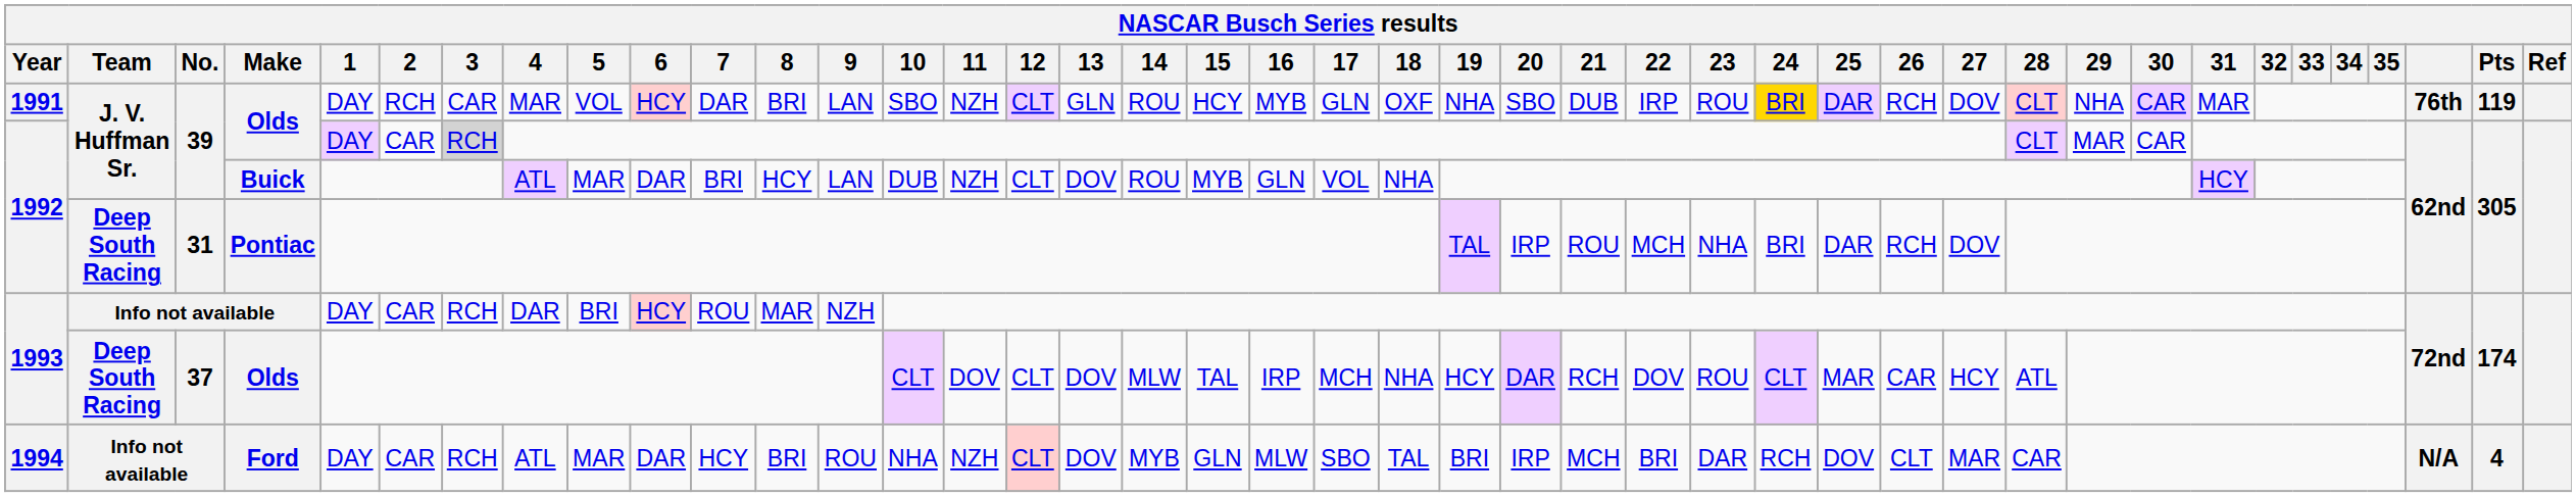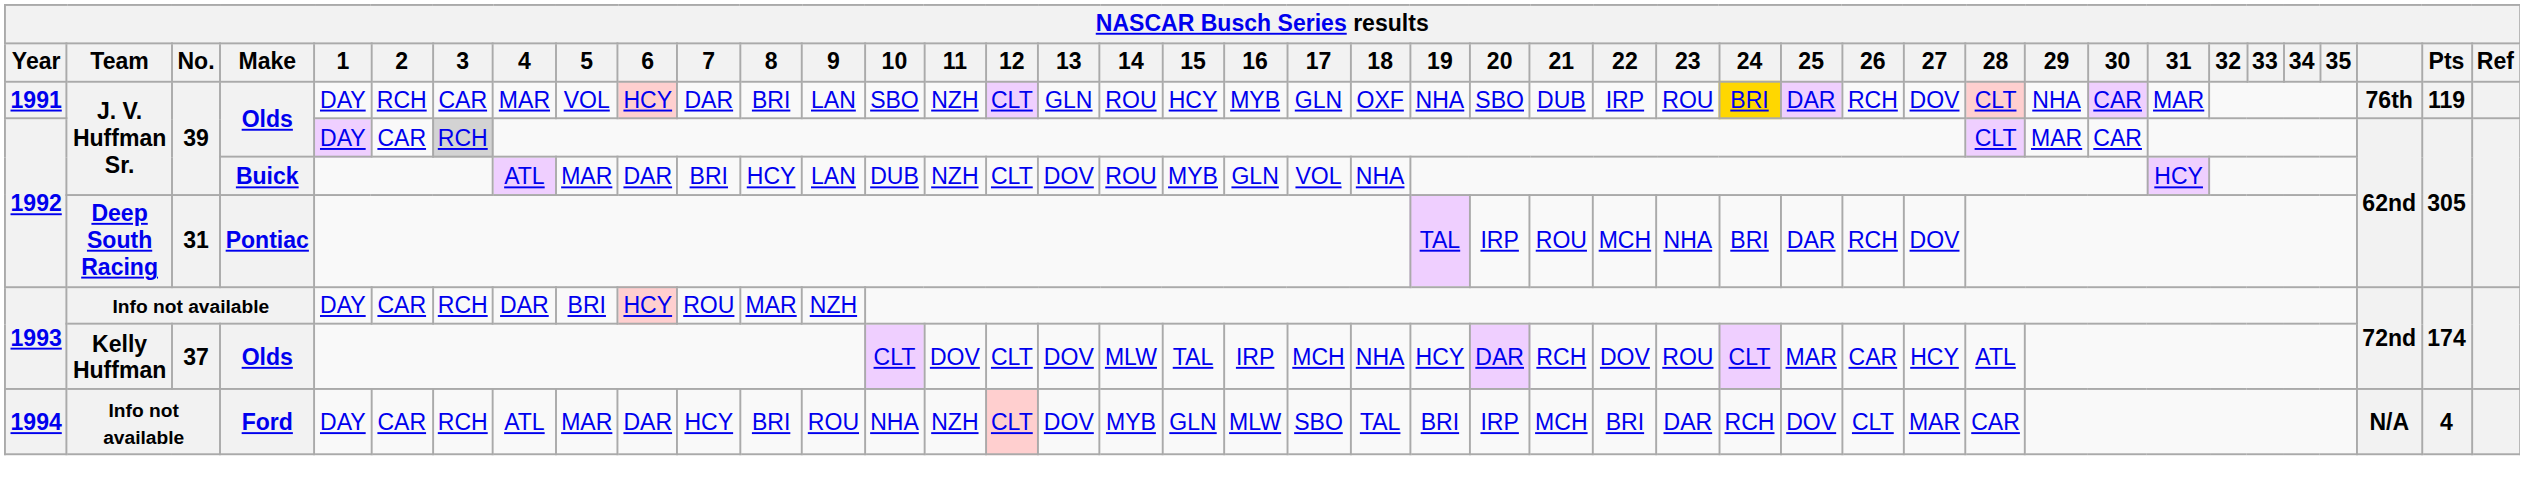 <table class="wikitable" style="text-align:center; font-size:75%">
 <tr>
 <th colspan=42><a href='#'>NASCAR Busch Series</a> results</th>
 </tr>
 <tr>
 <th>Year</th>
 <th>Team</th>
 <th>No.</th>
 <th>Make</th>
 <th>1</th>
 <th>2</th>
 <th>3</th>
 <th>4</th>
 <th>5</th>
 <th>6</th>
 <th>7</th>
 <th>8</th>
 <th>9</th>
 <th>10</th>
 <th>11</th>
 <th>12</th>
 <th>13</th>
 <th>14</th>
 <th>15</th>
 <th>16</th>
 <th>17</th>
 <th>18</th>
 <th>19</th>
 <th>20</th>
 <th>21</th>
 <th>22</th>
 <th>23</th>
 <th>24</th>
 <th>25</th>
 <th>26</th>
 <th>27</th>
 <th>28</th>
 <th>29</th>
 <th>30</th>
 <th>31</th>
 <th>32</th>
 <th>33</th>
 <th>34</th>
 <th>35</th>
 <th></th>
 <th>Pts</th>
 <th>Ref</th>
 </tr>
 <tr>
 <th><a href='#'>1991</a></th>
 <th rowspan=3>J. V. Huffman Sr.</th>
 <th rowspan=3>39</th>
 <th rowspan=2><a href='#'>Olds</a></th>
 <td><a href='#'>DAY</a></td>
 <td><a href='#'>RCH</a></td>
 <td><a href='#'>CAR</a></td>
 <td><a href='#'>MAR</a></td>
 <td><a href='#'>VOL</a></td>
 <td style="background:#FFCFCF;"><a href='#'>HCY</a><br></td>
 <td><a href='#'>DAR</a></td>
 <td><a href='#'>BRI</a></td>
 <td><a href='#'>LAN</a></td>
 <td><a href='#'>SBO</a></td>
 <td><a href='#'>NZH</a></td>
 <td style="background:#EFCFFF;"><a href='#'>CLT</a><br></td>
 <td><a href='#'>GLN</a></td>
 <td><a href='#'>ROU</a></td>
 <td><a href='#'>HCY</a></td>
 <td><a href='#'>MYB</a></td>
 <td><a href='#'>GLN</a></td>
 <td><a href='#'>OXF</a></td>
 <td><a href='#'>NHA</a></td>
 <td><a href='#'>SBO</a></td>
 <td><a href='#'>DUB</a></td>
 <td><a href='#'>IRP</a></td>
 <td><a href='#'>ROU</a></td>
 <td style="background: gold;"><a href='#'>BRI</a></td>
 <td style="background:#EFCFFF;"><a href='#'>DAR</a><br></td>
 <td><a href='#'>RCH</a></td>
 <td><a href='#'>DOV</a></td>
 <td style="background:#FFCFCF;"><a href='#'>CLT</a><br></td>
 <td><a href='#'>NHA</a></td>
 <td style="background:#EFCFFF;"><a href='#'>CAR</a><br></td>
 <td><a href='#'>MAR</a></td>
 <td colspan=4></td>
 <th>76th</th>
 <th>119</th>
 <th></th>
 </tr>
 <tr>
 <th rowspan=3><a href='#'>1992</a></th>
 <td style="background:#EFCFFF;"><a href='#'>DAY</a><br></td>
 <td><a href='#'>CAR</a></td>
 <td style="background: lightgrey;"><a href='#'>RCH</a></td>
 <td colspan=24></td>
 <td style="background:#EFCFFF;"><a href='#'>CLT</a><br></td>
 <td><a href='#'>MAR</a></td>
 <td><a href='#'>CAR</a></td>
 <td colspan=5></td>
 <th rowspan=3>62nd</th>
 <th rowspan=3>305</th>
 <th rowspan=3></th>
 </tr>
 <tr>
 <th><a href='#'>Buick</a></th>
 <td colspan=3></td>
 <td style="background:#EFCFFF;"><a href='#'>ATL</a><br></td>
 <td><a href='#'>MAR</a></td>
 <td><a href='#'>DAR</a></td>
 <td><a href='#'>BRI</a></td>
 <td><a href='#'>HCY</a></td>
 <td><a href='#'>LAN</a></td>
 <td><a href='#'>DUB</a></td>
 <td><a href='#'>NZH</a></td>
 <td><a href='#'>CLT</a></td>
 <td><a href='#'>DOV</a></td>
 <td><a href='#'>ROU</a></td>
 <td><a href='#'>MYB</a></td>
 <td><a href='#'>GLN</a></td>
 <td><a href='#'>VOL</a></td>
 <td><a href='#'>NHA</a></td>
 <td colspan=12></td>
 <td style="background:#EFCFFF;"><a href='#'>HCY</a><br></td>
 <td colspan=4></td>
 </tr>
 <tr>
 <th><a href='#'>Deep South Racing</a></th>
 <th>31</th>
 <th><a href='#'>Pontiac</a></th>
 <td colspan=18></td>
 <td style="background:#EFCFFF;"><a href='#'>TAL</a><br></td>
 <td><a href='#'>IRP</a></td>
 <td><a href='#'>ROU</a></td>
 <td><a href='#'>MCH</a></td>
 <td><a href='#'>NHA</a></td>
 <td><a href='#'>BRI</a></td>
 <td><a href='#'>DAR</a></td>
 <td><a href='#'>RCH</a></td>
 <td><a href='#'>DOV</a></td>
 <td colspan=8></td>
 </tr>
 <tr>
 <th rowspan=2><a href='#'>1993</a></th>
 <th colspan=3><small>Info not available</small></th>
 <td><a href='#'>DAY</a></td>
 <td><a href='#'>CAR</a></td>
 <td><a href='#'>RCH</a></td>
 <td><a href='#'>DAR</a></td>
 <td><a href='#'>BRI</a></td>
 <td style="background:#FFCFCF;"><a href='#'>HCY</a><br></td>
 <td><a href='#'>ROU</a></td>
 <td><a href='#'>MAR</a></td>
 <td><a href='#'>NZH</a></td>
 <td colspan=26></td>
 <th rowspan=2>72nd</th>
 <th rowspan=2>174</th>
 <th rowspan=2></th>
 </tr>
 <tr>
-<th><a href='#'>Deep South Racing</a></th>
+<th>Kelly Huffman</th>
 <th>37</th>
 <th><a href='#'>Olds</a></th>
 <td colspan=9></td>
 <td style="background:#EFCFFF;"><a href='#'>CLT</a><br></td>
 <td><a href='#'>DOV</a></td>
 <td><a href='#'>CLT</a></td>
 <td><a href='#'>DOV</a></td>
 <td><a href='#'>MLW</a></td>
 <td><a href='#'>TAL</a></td>
 <td><a href='#'>IRP</a></td>
 <td><a href='#'>MCH</a></td>
 <td><a href='#'>NHA</a></td>
 <td><a href='#'>HCY</a></td>
 <td style="background:#EFCFFF;"><a href='#'>DAR</a><br></td>
 <td><a href='#'>RCH</a></td>
 <td><a href='#'>DOV</a></td>
 <td><a href='#'>ROU</a></td>
 <td style="background:#EFCFFF;"><a href='#'>CLT</a><br></td>
 <td><a href='#'>MAR</a></td>
 <td><a href='#'>CAR</a></td>
 <td><a href='#'>HCY</a></td>
 <td><a href='#'>ATL</a></td>
 <td colspan=7></td>
 </tr>
 <tr>
 <th><a href='#'>1994</a></th>
 <th colspan=2><small>Info not available</small></th>
 <th><a href='#'>Ford</a></th>
 <td><a href='#'>DAY</a></td>
 <td><a href='#'>CAR</a></td>
 <td><a href='#'>RCH</a></td>
 <td><a href='#'>ATL</a></td>
 <td><a href='#'>MAR</a></td>
 <td><a href='#'>DAR</a></td>
 <td><a href='#'>HCY</a></td>
 <td><a href='#'>BRI</a></td>
 <td><a href='#'>ROU</a></td>
 <td><a href='#'>NHA</a></td>
 <td><a href='#'>NZH</a></td>
 <td style="background:#FFCFCF;"><a href='#'>CLT</a><br></td>
 <td><a href='#'>DOV</a></td>
 <td><a href='#'>MYB</a></td>
 <td><a href='#'>GLN</a></td>
 <td><a href='#'>MLW</a></td>
 <td><a href='#'>SBO</a></td>
 <td><a href='#'>TAL</a></td>
 <td><a href='#'>BRI</a></td>
 <td><a href='#'>IRP</a></td>
 <td><a href='#'>MCH</a></td>
 <td><a href='#'>BRI</a></td>
 <td><a href='#'>DAR</a></td>
 <td><a href='#'>RCH</a></td>
 <td><a href='#'>DOV</a></td>
 <td><a href='#'>CLT</a></td>
 <td><a href='#'>MAR</a></td>
 <td><a href='#'>CAR</a></td>
 <td colspan=7></td>
 <th>N/A</th>
 <th>4</th>
 <th></th>
 </tr>
 </table>
